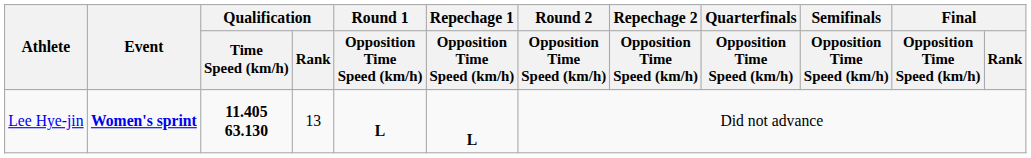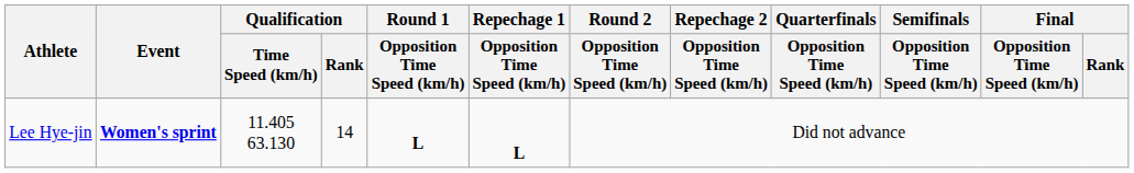 <table class="wikitable" style="font-size:90%">
 <tr>
 <th rowspan=2>Athlete</th>
 <th rowspan=2>Event</th>
 <th colspan=2>Qualification</th>
 <th>Round 1</th>
 <th>Repechage 1</th>
 <th>Round 2</th>
 <th>Repechage 2</th>
 <th>Quarterfinals</th>
 <th>Semifinals</th>
 <th colspan=2>Final</th>
 </tr>
 <tr style="font-size:95%">
 <th>Time<br>Speed (km/h)</th>
 <th>Rank</th>
 <th>Opposition<br>Time<br>Speed (km/h)</th>
 <th>Opposition<br>Time<br>Speed (km/h)</th>
 <th>Opposition<br>Time<br>Speed (km/h)</th>
 <th>Opposition<br>Time<br>Speed (km/h)</th>
 <th>Opposition<br>Time<br>Speed (km/h)</th>
 <th>Opposition<br>Time<br>Speed (km/h)</th>
 <th>Opposition<br>Time<br>Speed (km/h)</th>
 <th>Rank</th>
 </tr>
 <tr align=center>
 <td align=left><a href='#'>Lee Hye-jin</a></td>
 <td align=left><strong><a href='#'>Women's sprint</a></strong></td>
-<td><strong>11.405 <br> 63.130</strong></td>
-<td>13</td>
+<td>11.405 <br> 63.130</td>
+<td>14</td>
 <td><br><strong>L</strong></td>
 <td><br><br><strong>L</strong></td>
 <td colspan=6>Did not advance</td>
 </tr>
 </table>
